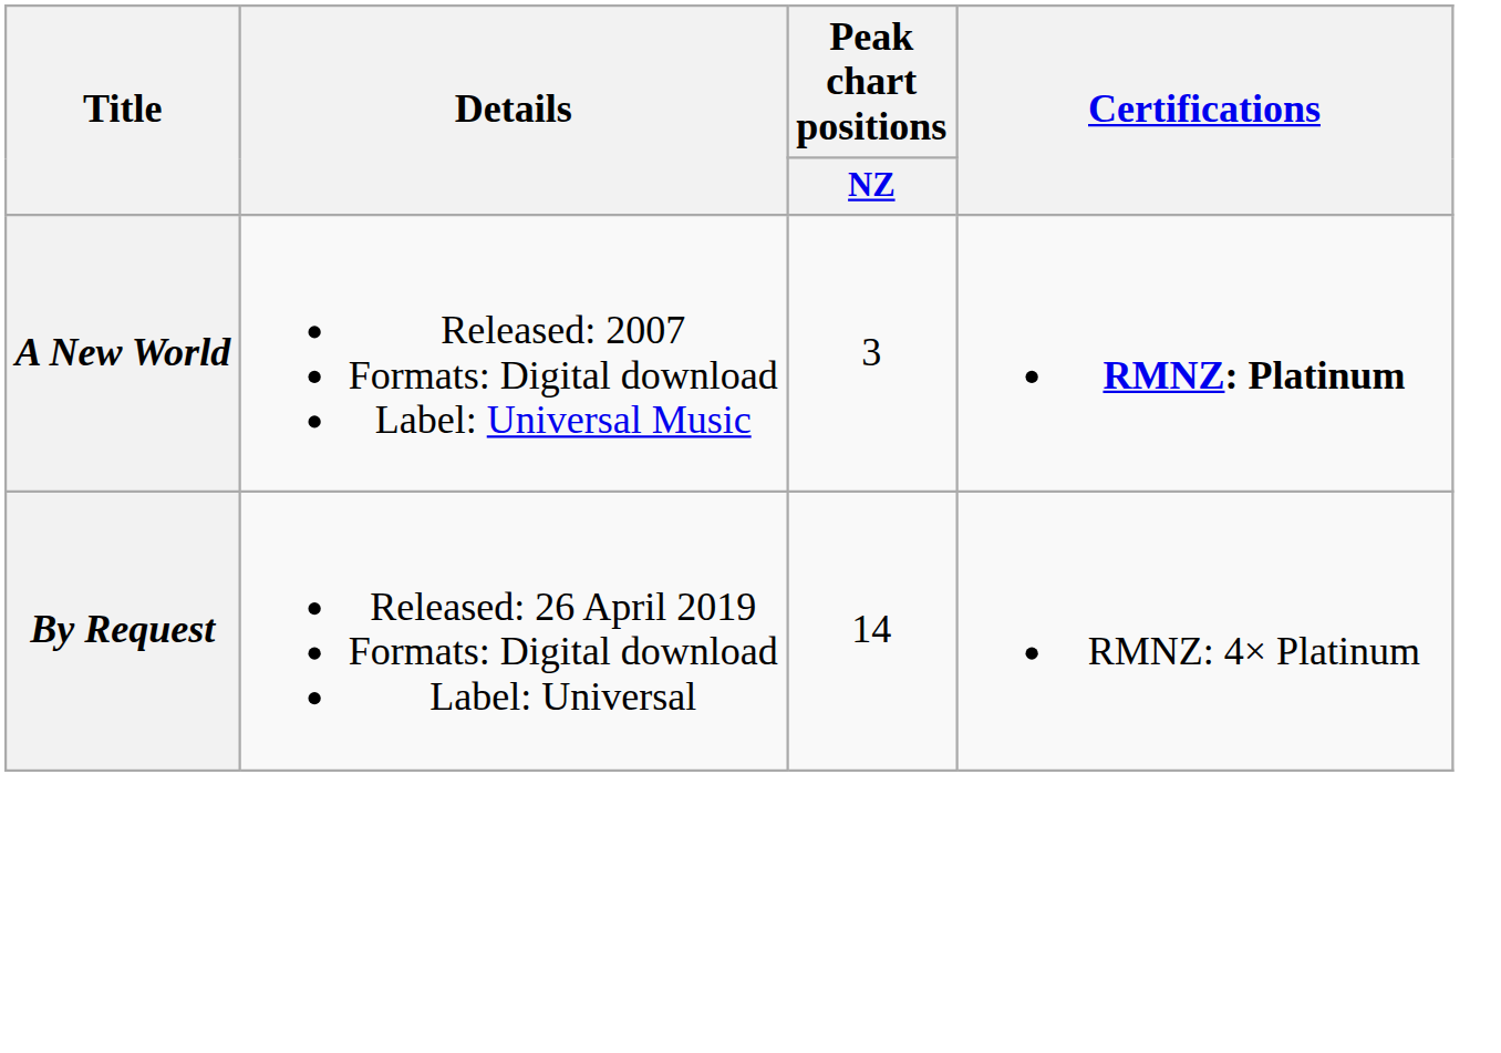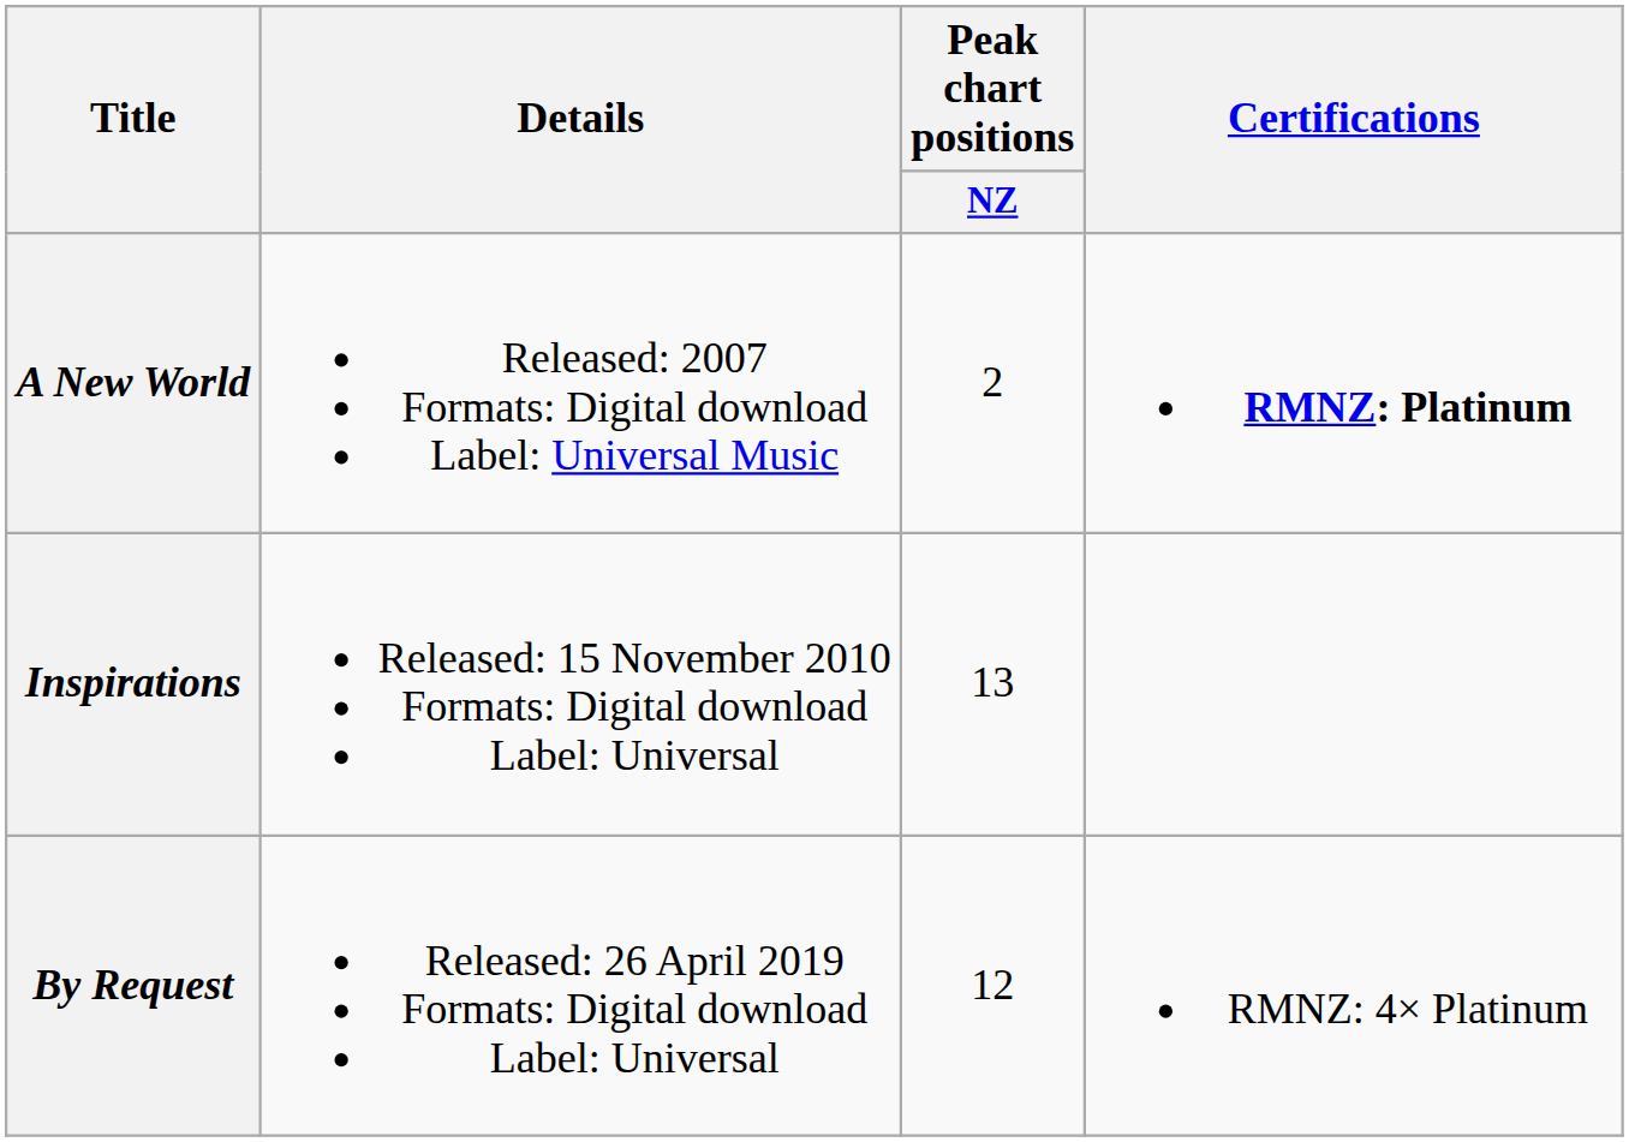 <table class="wikitable plainrowheaders" style="text-align:center;">
 <tr>
 <th scope="col" rowspan="2">Title</th>
 <th scope="col" rowspan="2">Details</th>
 <th scope="col" colspan="1">Peak chart positions</th>
 <th scope="col" rowspan="2" style="width:12em;"><a href='#'>Certifications</a></th>
 </tr>
 <tr>
 <th scope="col" style="width:3em;font-size:85%;"><a href='#'>NZ</a><br></th>
 </tr>
 <tr>
 <th scope="row"><em>A New World</em></th>
 <td><br><ul><li>Released: 2007</li><li>Formats: Digital download</li><li>Label: <a href='#'>Universal Music</a></li></ul></td>
-<td>3</td>
+<td>2</td>
 <td><strong><br><ul><li><a href='#'>RMNZ</a>: Platinum</li></ul></strong></td>
+</tr>
+<tr>
+<th scope="row"><em>Inspirations</em></th>
+<td><br><ul><li>Released: 15 November 2010</li><li>Formats: Digital download</li><li>Label: Universal</li></ul></td>
+<td>13</td>
+<td></td>
 </tr>
 <tr>
 <th scope="row"><em>By Request</em></th>
 <td><br><ul><li>Released: 26 April 2019</li><li>Formats: Digital download</li><li>Label: Universal</li></ul></td>
-<td>14</td>
+<td>12</td>
 <td><br><ul><li>RMNZ: 4× Platinum</li></ul></td>
 </tr>
 </table>
